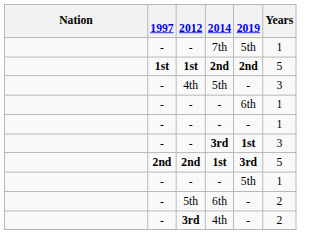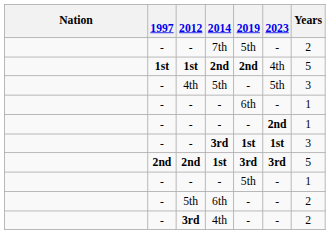 <table class="wikitable" style="text-align:center; font-size:90%">
 <tr>
 <th width=170>Nation</th>
 <th><br><a href='#'>1997</a></th>
 <th><br><a href='#'>2012</a></th>
 <th><br><a href='#'>2014</a></th>
 <th><br><a href='#'>2019</a></th>
+<th><br><a href='#'>2023</a></th>
 <th>Years</th>
 </tr>
 <tr>
 <td align=left></td>
 <td>-</td>
 <td>-</td>
 <td>7th</td>
 <td>5th</td>
-<td>1</td>
+<td>-</td>
+<td>2</td>
 </tr>
 <tr>
 <td align=left></td>
 <td><strong>1st</strong></td>
 <td><strong>1st</strong></td>
 <td><strong>2nd</strong></td>
 <td><strong>2nd</strong></td>
+<td>4th</td>
 <td>5</td>
 </tr>
 <tr>
 <td align=left></td>
 <td>-</td>
 <td>4th</td>
 <td>5th</td>
 <td>-</td>
+<td>5th</td>
 <td>3</td>
 </tr>
 <tr>
 <td align=left></td>
 <td>-</td>
 <td>-</td>
 <td>-</td>
 <td>6th</td>
+<td>-</td>
 <td>1</td>
 </tr>
 <tr>
 <td align=left></td>
 <td>-</td>
 <td>-</td>
 <td>-</td>
 <td>-</td>
+<td><strong>2nd</strong></td>
 <td>1</td>
 </tr>
 <tr>
 <td align=left></td>
 <td>-</td>
 <td>-</td>
 <td><strong>3rd</strong></td>
+<td><strong>1st</strong></td>
 <td><strong>1st</strong></td>
 <td>3</td>
 </tr>
 <tr>
 <td align=left></td>
 <td><strong>2nd</strong></td>
 <td><strong>2nd</strong></td>
 <td><strong>1st</strong></td>
 <td><strong>3rd</strong></td>
+<td><strong>3rd</strong></td>
 <td>5</td>
 </tr>
 <tr>
 <td align=left></td>
 <td>-</td>
 <td>-</td>
 <td>-</td>
 <td>5th</td>
+<td>-</td>
 <td>1</td>
 </tr>
 <tr>
 <td align=left></td>
 <td>-</td>
 <td>5th</td>
 <td>6th</td>
+<td>-</td>
 <td>-</td>
 <td>2</td>
 </tr>
 <tr>
 <td align=left></td>
 <td>-</td>
 <td><strong>3rd</strong></td>
 <td>4th</td>
 <td>-</td>
+<td>-</td>
 <td>2</td>
 </tr>
 </table>
